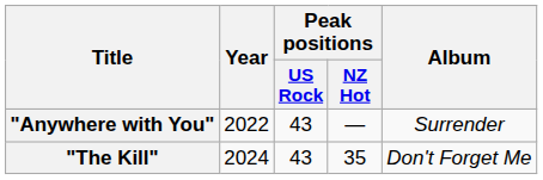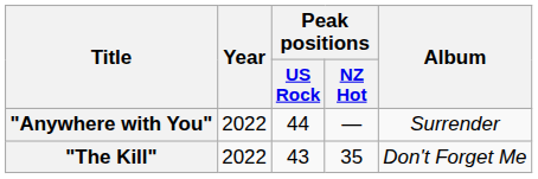 <table class="wikitable plainrowheaders" style="text-align:center;">
 <tr>
 <th scope="col" rowspan="2">Title</th>
 <th scope="col" rowspan="2">Year</th>
 <th scope="col" colspan="2">Peak positions</th>
 <th scope="col" rowspan="2">Album</th>
 </tr>
 <tr>
 <th scope="col" style="width:2.5em;font-size:90%;"><a href='#'>US<br>Rock</a><br></th>
 <th scope="col" style="width:2.5em;font-size:90%;"><a href='#'>NZ<br>Hot</a><br></th>
 </tr>
 <tr>
 <th scope="row">"Anywhere with You"</th>
 <td>2022</td>
-<td>43</td>
+<td>44</td>
 <td>—</td>
 <td><em>Surrender</em></td>
 </tr>
 <tr>
 <th scope="row">"The Kill"</th>
-<td>2024</td>
+<td>2022</td>
 <td>43</td>
 <td>35</td>
 <td><em>Don't Forget Me</em></td>
 </tr>
 </table>
